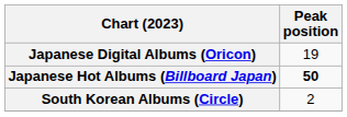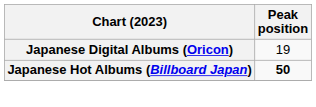 <table class="wikitable plainrowheaders sortable" style="text-align:center">
 <tr>
 <th scope="col">Chart (2023)</th>
 <th scope="col">Peak<br>position</th>
 </tr>
 <tr>
 <th scope="row">Japanese Digital Albums (<a href='#'>Oricon</a>)</th>
 <td>19</td>
 </tr>
 <tr>
 <th scope="row">Japanese Hot Albums (<em><a href='#'>Billboard Japan</a></em>)</th>
 <td><strong>50</strong></td>
 </tr>
 <tr>
-<th scope="row">South Korean Albums (<a href='#'>Circle</a>)</th>
-<td>2</td>
-</tr>
-<tr>
 </tr>
 </table>
